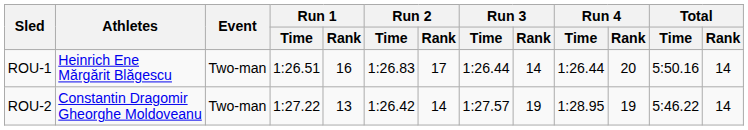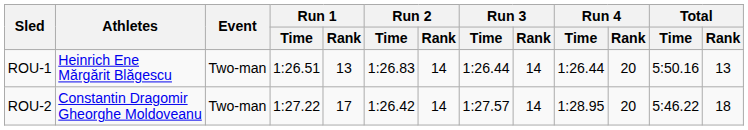 <table class="wikitable" border="1" style="font-size:90%">
 <tr>
 <th rowspan="2">Sled</th>
 <th rowspan="2">Athletes</th>
 <th rowspan="2">Event</th>
 <th colspan="2">Run 1</th>
 <th colspan="2">Run 2</th>
 <th colspan="2">Run 3</th>
 <th colspan="2">Run 4</th>
 <th colspan="2">Total</th>
 </tr>
 <tr>
 <th>Time</th>
 <th>Rank</th>
 <th>Time</th>
 <th>Rank</th>
 <th>Time</th>
 <th>Rank</th>
 <th>Time</th>
 <th>Rank</th>
 <th>Time</th>
 <th>Rank</th>
 </tr>
 <tr>
 <td align="center">ROU-1</td>
 <td><a href='#'>Heinrich Ene</a><br><a href='#'>Mărgărit Blăgescu</a></td>
 <td>Two-man</td>
 <td align="center">1:26.51</td>
-<td align="center">16</td>
+<td align="center">13</td>
 <td align="center">1:26.83</td>
-<td align="center">17</td>
+<td align="center">14</td>
 <td align="center">1:26.44</td>
 <td align="center">14</td>
 <td align="center">1:26.44</td>
 <td align="center">20</td>
 <td align="center">5:50.16</td>
-<td align="center">14</td>
+<td align="center">13</td>
 </tr>
 <tr>
 <td align="center">ROU-2</td>
 <td><a href='#'>Constantin Dragomir</a><br><a href='#'>Gheorghe Moldoveanu</a></td>
 <td>Two-man</td>
 <td align="center">1:27.22</td>
-<td align="center">13</td>
+<td align="center">17</td>
 <td align="center">1:26.42</td>
 <td align="center">14</td>
 <td align="center">1:27.57</td>
-<td align="center">19</td>
+<td align="center">14</td>
 <td align="center">1:28.95</td>
-<td align="center">19</td>
+<td align="center">20</td>
 <td align="center">5:46.22</td>
-<td align="center">14</td>
+<td align="center">18</td>
 </tr>
 </table>
